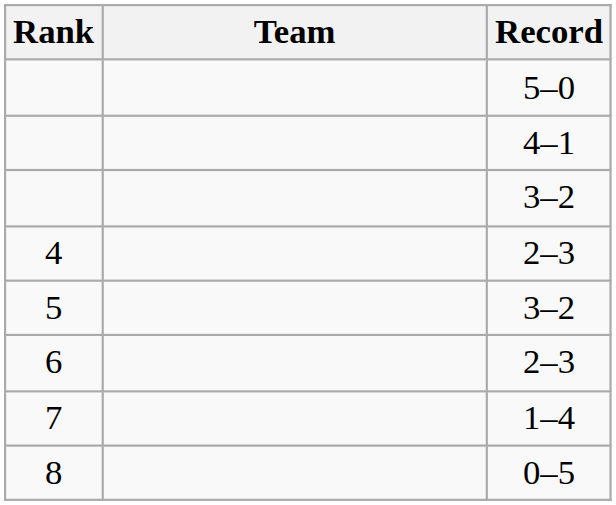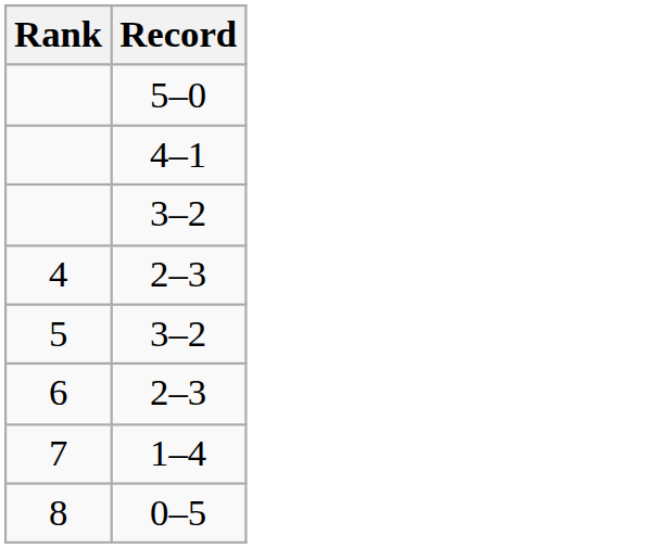 <table class=wikitable style="text-align:center;">
 <tr>
 <th>Rank</th>
-<th width=170>Team</th>
 <th>Record</th>
 </tr>
 <tr>
 <td></td>
-<td align=left></td>
 <td>5–0</td>
 </tr>
 <tr>
 <td></td>
-<td align=left></td>
 <td>4–1</td>
 </tr>
 <tr>
 <td></td>
-<td align=left></td>
 <td>3–2</td>
 </tr>
 <tr>
 <td>4</td>
-<td align=left></td>
 <td>2–3</td>
 </tr>
 <tr>
 <td>5</td>
-<td align=left></td>
 <td>3–2</td>
 </tr>
 <tr>
 <td>6</td>
-<td align=left></td>
 <td>2–3</td>
 </tr>
 <tr>
 <td>7</td>
-<td align=left></td>
 <td>1–4</td>
 </tr>
 <tr>
 <td>8</td>
-<td align=left></td>
 <td>0–5</td>
 </tr>
 </table>
